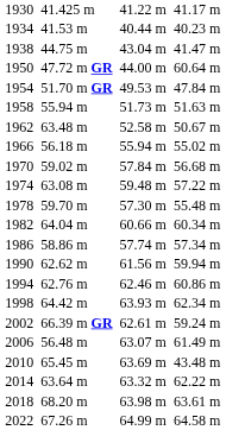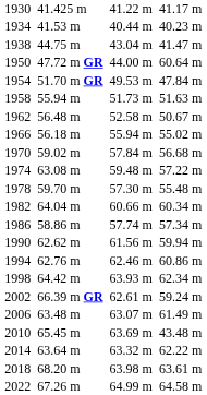 <table>
 <tr>
 <td>1930</td>
 <td></td>
 <td>41.425 m</td>
 <td></td>
 <td>41.22 m</td>
 <td></td>
 <td>41.17 m</td>
 </tr>
 <tr>
 <td>1934</td>
 <td></td>
 <td>41.53 m</td>
 <td></td>
 <td>40.44 m</td>
 <td></td>
 <td>40.23 m</td>
 </tr>
 <tr>
 <td>1938</td>
 <td></td>
 <td>44.75 m</td>
 <td></td>
 <td>43.04 m</td>
 <td></td>
 <td>41.47 m</td>
 </tr>
 <tr>
 <td>1950</td>
 <td></td>
 <td>47.72 m <strong><a href='#'>GR</a></strong></td>
 <td></td>
 <td>44.00 m</td>
 <td></td>
 <td>60.64 m</td>
 </tr>
 <tr>
 <td>1954</td>
 <td></td>
 <td>51.70 m <strong><a href='#'>GR</a></strong></td>
 <td></td>
 <td>49.53 m</td>
 <td></td>
 <td>47.84 m</td>
 </tr>
 <tr>
 <td>1958</td>
 <td></td>
 <td>55.94 m</td>
 <td></td>
 <td>51.73 m</td>
 <td></td>
 <td>51.63 m</td>
 </tr>
 <tr>
 <td>1962</td>
 <td></td>
-<td>63.48 m</td>
+<td>56.48 m</td>
 <td></td>
 <td>52.58 m</td>
 <td></td>
 <td>50.67 m</td>
 </tr>
 <tr>
 <td>1966</td>
 <td></td>
 <td>56.18 m</td>
 <td></td>
 <td>55.94 m</td>
 <td></td>
 <td>55.02 m</td>
 </tr>
 <tr>
 <td>1970</td>
 <td></td>
 <td>59.02 m</td>
 <td></td>
 <td>57.84 m</td>
 <td></td>
 <td>56.68 m</td>
 </tr>
 <tr>
 <td>1974</td>
 <td></td>
 <td>63.08 m</td>
 <td></td>
 <td>59.48 m</td>
 <td></td>
 <td>57.22 m</td>
 </tr>
 <tr>
 <td>1978</td>
 <td></td>
 <td>59.70 m</td>
 <td></td>
 <td>57.30 m</td>
 <td></td>
 <td>55.48 m</td>
 </tr>
 <tr>
 <td>1982</td>
 <td></td>
 <td>64.04 m</td>
 <td></td>
 <td>60.66 m</td>
 <td></td>
 <td>60.34 m</td>
 </tr>
 <tr>
 <td>1986</td>
 <td></td>
 <td>58.86 m</td>
 <td></td>
 <td>57.74 m</td>
 <td></td>
 <td>57.34 m</td>
 </tr>
 <tr>
 <td>1990</td>
 <td></td>
 <td>62.62 m</td>
 <td></td>
 <td>61.56 m</td>
 <td></td>
 <td>59.94 m</td>
 </tr>
 <tr>
 <td>1994</td>
 <td></td>
 <td>62.76 m</td>
 <td></td>
 <td>62.46 m</td>
 <td></td>
 <td>60.86 m</td>
 </tr>
 <tr>
 <td>1998</td>
 <td></td>
 <td>64.42 m</td>
 <td></td>
 <td>63.93 m</td>
 <td></td>
 <td>62.34 m</td>
 </tr>
 <tr>
 <td>2002</td>
 <td></td>
 <td>66.39 m <strong><a href='#'>GR</a></strong></td>
 <td></td>
 <td>62.61 m</td>
 <td></td>
 <td>59.24 m</td>
 </tr>
 <tr>
 <td>2006</td>
 <td></td>
-<td>56.48 m</td>
+<td>63.48 m</td>
 <td></td>
 <td>63.07 m</td>
 <td></td>
 <td>61.49 m</td>
 </tr>
 <tr>
 <td>2010</td>
 <td></td>
 <td>65.45 m</td>
 <td></td>
 <td>63.69 m</td>
 <td></td>
 <td>43.48 m</td>
 </tr>
 <tr>
 <td>2014</td>
 <td></td>
 <td>63.64 m</td>
 <td></td>
 <td>63.32 m</td>
 <td></td>
 <td>62.22 m</td>
 </tr>
 <tr>
 <td>2018</td>
 <td></td>
 <td>68.20 m </td>
 <td></td>
 <td>63.98 m</td>
 <td></td>
 <td>63.61 m</td>
 </tr>
 <tr>
 <td>2022</td>
 <td></td>
 <td>67.26 m</td>
 <td></td>
 <td>64.99 m</td>
 <td></td>
 <td>64.58 m</td>
 </tr>
 </table>
